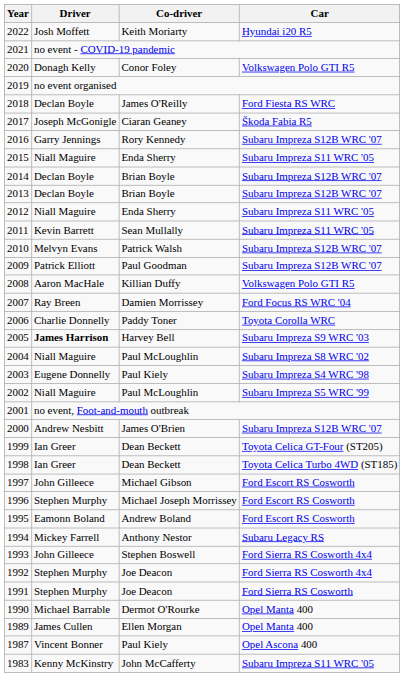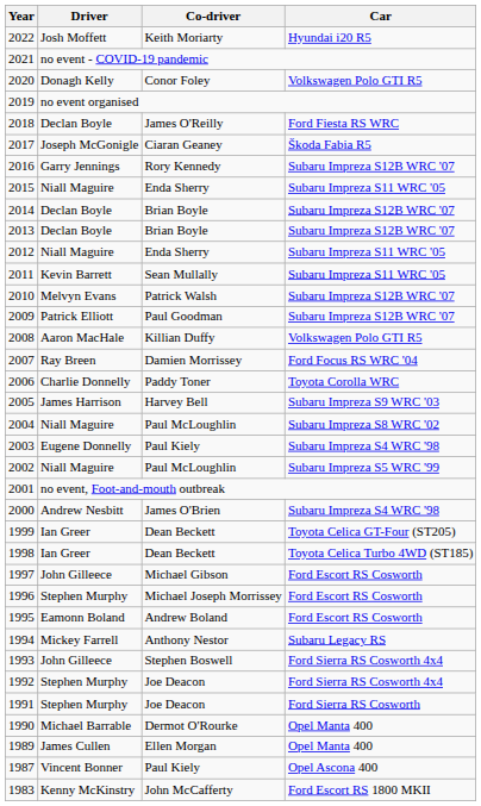 <table class="wikitable" style="font-size:90%;" align=center>
 <tr>
 <th>Year</th>
 <th>Driver</th>
 <th>Co-driver</th>
 <th>Car</th>
 </tr>
 <tr>
 <td>2022</td>
 <td> Josh Moffett</td>
 <td> Keith Moriarty</td>
 <td><a href='#'>Hyundai i20 R5</a></td>
 </tr>
 <tr>
 <td>2021</td>
 <td colspan=3>no event - <a href='#'>COVID-19 pandemic</a></td>
 </tr>
 <tr>
 <td>2020</td>
 <td> Donagh Kelly</td>
 <td> Conor Foley</td>
 <td><a href='#'>Volkswagen Polo GTI R5</a></td>
 </tr>
 <tr>
 <td>2019</td>
 <td colspan=3>no event organised</td>
 </tr>
 <tr>
 <td>2018</td>
 <td> Declan Boyle</td>
 <td> James O'Reilly</td>
 <td><a href='#'>Ford Fiesta RS WRC</a></td>
 </tr>
 <tr>
 <td>2017</td>
 <td> Joseph McGonigle</td>
 <td> Ciaran Geaney</td>
 <td><a href='#'>Škoda Fabia R5</a></td>
 </tr>
 <tr>
 <td>2016</td>
 <td> Garry Jennings</td>
 <td> Rory Kennedy</td>
 <td><a href='#'>Subaru Impreza S12B WRC '07</a></td>
 </tr>
 <tr>
 <td>2015</td>
 <td> Niall Maguire</td>
 <td> Enda Sherry</td>
 <td><a href='#'>Subaru Impreza S11 WRC '05</a></td>
 </tr>
 <tr>
 <td>2014</td>
 <td> Declan Boyle</td>
 <td> Brian Boyle</td>
 <td><a href='#'>Subaru Impreza S12B WRC '07</a></td>
 </tr>
 <tr>
 <td>2013</td>
 <td> Declan Boyle</td>
 <td> Brian Boyle</td>
 <td><a href='#'>Subaru Impreza S12B WRC '07</a></td>
 </tr>
 <tr>
 <td>2012</td>
 <td> Niall Maguire</td>
 <td> Enda Sherry</td>
 <td><a href='#'>Subaru Impreza S11 WRC '05</a></td>
 </tr>
 <tr>
 <td>2011</td>
 <td> Kevin Barrett</td>
 <td> Sean Mullally</td>
 <td><a href='#'>Subaru Impreza S11 WRC '05</a></td>
 </tr>
 <tr>
 <td>2010</td>
 <td> Melvyn Evans</td>
 <td> Patrick Walsh</td>
 <td><a href='#'>Subaru Impreza S12B WRC '07</a></td>
 </tr>
 <tr>
 <td>2009</td>
 <td> Patrick Elliott</td>
 <td> Paul Goodman</td>
 <td><a href='#'>Subaru Impreza S12B WRC '07</a></td>
 </tr>
 <tr>
 <td>2008</td>
 <td> Aaron MacHale</td>
 <td> Killian Duffy</td>
 <td><a href='#'>Volkswagen Polo GTI R5</a></td>
 </tr>
 <tr>
 <td>2007</td>
 <td> Ray Breen</td>
 <td> Damien Morrissey</td>
 <td><a href='#'>Ford Focus RS WRC '04</a></td>
 </tr>
 <tr>
 <td>2006</td>
 <td> Charlie Donnelly</td>
 <td> Paddy Toner</td>
 <td><a href='#'>Toyota Corolla WRC</a></td>
 </tr>
 <tr>
 <td>2005</td>
-<td><strong> James Harrison</strong></td>
+<td> James Harrison</td>
 <td> Harvey Bell</td>
 <td><a href='#'>Subaru Impreza S9 WRC '03</a></td>
 </tr>
 <tr>
 <td>2004</td>
 <td> Niall Maguire</td>
 <td> Paul McLoughlin</td>
 <td><a href='#'>Subaru Impreza S8 WRC '02</a></td>
 </tr>
 <tr>
 <td>2003</td>
 <td> Eugene Donnelly</td>
 <td> Paul Kiely</td>
 <td><a href='#'>Subaru Impreza S4 WRC '98</a></td>
 </tr>
 <tr>
 <td>2002</td>
 <td> Niall Maguire</td>
 <td> Paul McLoughlin</td>
 <td><a href='#'>Subaru Impreza S5 WRC '99</a></td>
 </tr>
 <tr>
 <td>2001</td>
 <td colspan=3>no event, <a href='#'>Foot-and-mouth</a> outbreak</td>
 </tr>
 <tr>
 <td>2000</td>
 <td> Andrew Nesbitt</td>
 <td> James O'Brien</td>
-<td><a href='#'>Subaru Impreza S12B WRC '07</a></td>
+<td><a href='#'>Subaru Impreza S4 WRC '98</a></td>
 </tr>
 <tr>
 <td>1999</td>
 <td> Ian Greer</td>
 <td> Dean Beckett</td>
 <td><a href='#'>Toyota Celica GT-Four</a> (ST205)</td>
 </tr>
 <tr>
 <td>1998</td>
 <td> Ian Greer</td>
 <td> Dean Beckett</td>
 <td><a href='#'>Toyota Celica Turbo 4WD</a> (ST185)</td>
 </tr>
 <tr>
 <td>1997</td>
 <td> John Gilleece</td>
 <td> Michael Gibson</td>
 <td><a href='#'>Ford Escort RS Cosworth</a></td>
 </tr>
 <tr>
 <td>1996</td>
 <td> Stephen Murphy</td>
 <td> Michael Joseph Morrissey</td>
 <td><a href='#'>Ford Escort RS Cosworth</a></td>
 </tr>
 <tr>
 <td>1995</td>
 <td> Eamonn Boland</td>
 <td> Andrew Boland</td>
 <td><a href='#'>Ford Escort RS Cosworth</a></td>
 </tr>
 <tr>
 <td>1994</td>
 <td> Mickey Farrell</td>
 <td> Anthony Nestor</td>
 <td><a href='#'>Subaru Legacy RS</a></td>
 </tr>
 <tr>
 <td>1993</td>
 <td> John Gilleece</td>
 <td> Stephen Boswell</td>
 <td><a href='#'>Ford Sierra RS Cosworth 4x4</a></td>
 </tr>
 <tr>
 <td>1992</td>
 <td> Stephen Murphy</td>
 <td> Joe Deacon</td>
 <td><a href='#'>Ford Sierra RS Cosworth 4x4</a></td>
 </tr>
 <tr>
 <td>1991</td>
 <td> Stephen Murphy</td>
 <td> Joe Deacon</td>
 <td><a href='#'>Ford Sierra RS Cosworth</a></td>
 </tr>
 <tr>
 <td>1990</td>
 <td> Michael Barrable</td>
 <td> Dermot O'Rourke</td>
 <td><a href='#'>Opel Manta</a> 400</td>
 </tr>
 <tr>
 <td>1989</td>
 <td> James Cullen</td>
 <td> Ellen Morgan</td>
 <td><a href='#'>Opel Manta</a> 400</td>
 </tr>
 <tr>
 <td>1987</td>
 <td> Vincent Bonner</td>
 <td> Paul Kiely</td>
 <td><a href='#'>Opel Ascona</a> 400</td>
 </tr>
 <tr>
 <td>1983</td>
 <td> Kenny McKinstry</td>
 <td> John McCafferty</td>
-<td><a href='#'>Subaru Impreza S11 WRC '05</a></td>
+<td><a href='#'>Ford Escort RS</a> 1800 MKII</td>
 </tr>
 </table>
